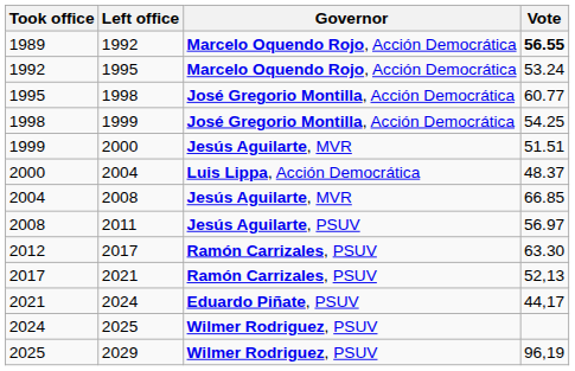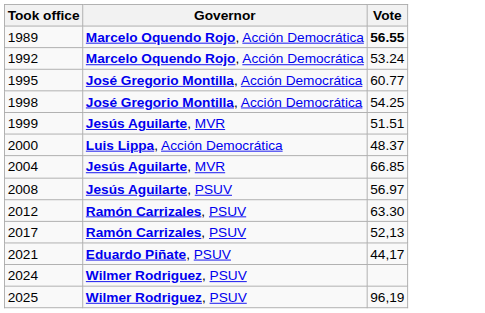 <table class="wikitable" style="font-size: 95%;">
 <tr>
 <th>Took office</th>
-<th>Left office</th>
 <th>Governor</th>
 <th>Vote</th>
 </tr>
 <tr>
 <td>1989</td>
-<td>1992</td>
 <td><strong><a href='#'>Marcelo Oquendo Rojo</a></strong>, <a href='#'>Acción Democrática</a></td>
 <td><strong>56.55</strong></td>
 </tr>
 <tr>
 <td>1992</td>
-<td>1995</td>
 <td><strong><a href='#'>Marcelo Oquendo Rojo</a></strong>, <a href='#'>Acción Democrática</a></td>
 <td>53.24</td>
 </tr>
 <tr>
 <td>1995</td>
-<td>1998</td>
 <td><strong><a href='#'>José Gregorio Montilla</a></strong>, <a href='#'>Acción Democrática</a></td>
 <td>60.77</td>
 </tr>
 <tr>
 <td>1998</td>
-<td>1999</td>
 <td><strong><a href='#'>José Gregorio Montilla</a></strong>, <a href='#'>Acción Democrática</a></td>
 <td>54.25</td>
 </tr>
 <tr>
 <td>1999</td>
-<td>2000</td>
 <td><strong><a href='#'>Jesús Aguilarte</a></strong>, <a href='#'>MVR</a></td>
 <td>51.51</td>
 </tr>
 <tr>
 <td>2000</td>
-<td>2004</td>
 <td><strong><a href='#'>Luis Lippa</a></strong>, <a href='#'>Acción Democrática</a></td>
 <td>48.37</td>
 </tr>
 <tr>
 <td>2004</td>
-<td>2008</td>
 <td><strong><a href='#'>Jesús Aguilarte</a></strong>, <a href='#'>MVR</a></td>
 <td>66.85</td>
 </tr>
 <tr>
 <td>2008</td>
-<td>2011</td>
 <td><strong><a href='#'>Jesús Aguilarte</a></strong>, <a href='#'>PSUV</a></td>
 <td>56.97</td>
 </tr>
 <tr>
 <td>2012</td>
-<td>2017</td>
 <td><strong><a href='#'>Ramón Carrizales</a></strong>, <a href='#'>PSUV</a></td>
 <td>63.30</td>
 </tr>
 <tr>
 <td>2017</td>
-<td>2021</td>
 <td><strong><a href='#'>Ramón Carrizales</a></strong>, <a href='#'>PSUV</a></td>
 <td>52,13</td>
 </tr>
 <tr>
 <td>2021</td>
-<td>2024</td>
 <td><strong><a href='#'>Eduardo Piñate</a></strong>, <a href='#'>PSUV</a></td>
 <td>44,17</td>
 </tr>
 <tr>
 <td>2024</td>
-<td>2025</td>
 <td><strong><a href='#'>Wilmer Rodriguez</a></strong>, <a href='#'>PSUV</a></td>
 <td></td>
 </tr>
 <tr>
 <td>2025</td>
-<td>2029</td>
 <td><strong><a href='#'>Wilmer Rodriguez</a></strong>, <a href='#'>PSUV</a></td>
 <td>96,19</td>
 </tr>
 </table>
